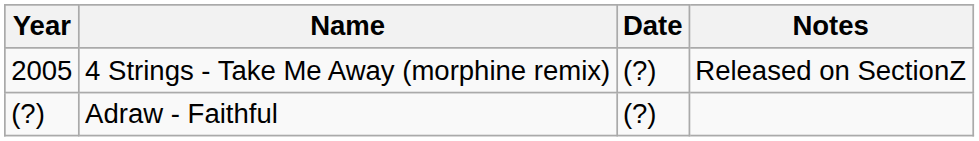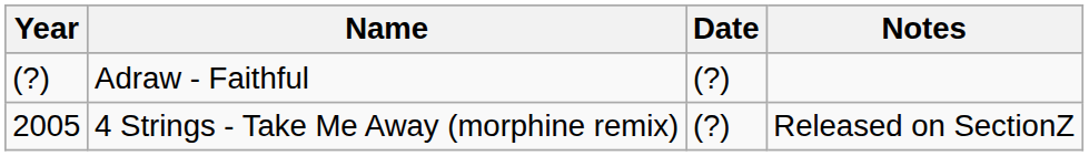 <table class="wikitable">
 <tr>
 <th>Year</th>
 <th>Name</th>
 <th>Date</th>
 <th>Notes</th>
 </tr>
 <tr>
+<td>(?)</td>
+<td>Adraw - Faithful</td>
+<td>(?)</td>
+<td></td>
+</tr>
+<tr>
 <td>2005</td>
 <td>4 Strings - Take Me Away (morphine remix)</td>
 <td>(?)</td>
 <td>Released on SectionZ</td>
 </tr>
-<tr>
-<td>(?)</td>
-<td>Adraw - Faithful</td>
-<td>(?)</td>
-<td></td>
-</tr>
 </table>
